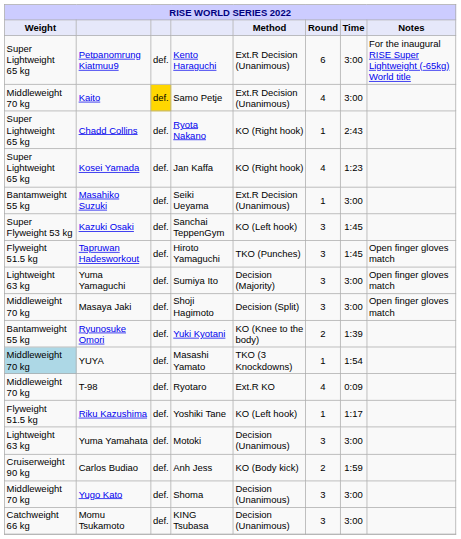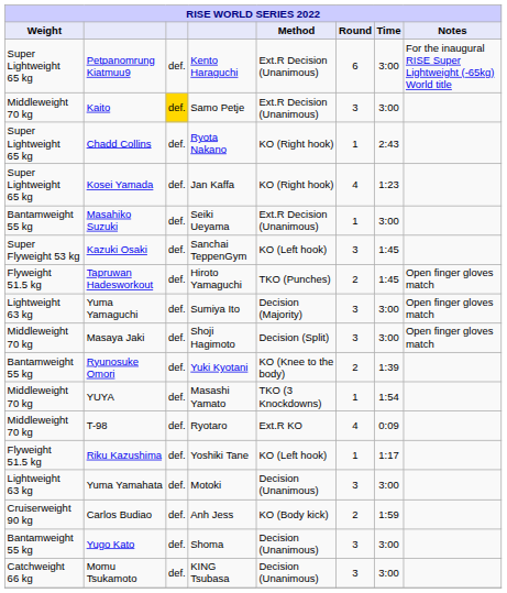 <table class="wikitable" style="font-size: 80%;">
 <tr>
 <th colspan="8" style="background-color: #ccf; color: #000080; text-align: center;"><strong>RISE WORLD SERIES 2022</strong></th>
 </tr>
 <tr>
 <th colspan="1" style="background-color: #E6E8FA; color: #000000; text-align: center;">Weight</th>
 <th colspan="1" style="background-color: #E6E8FA; color: #000000; text-align: center;"></th>
 <th colspan="1" style="background-color: #E6E8FA; color: #000000; text-align: center;"></th>
 <th colspan="1" style="background-color: #E6E8FA; color: #000000; text-align: center;"></th>
 <th colspan="1" style="background-color: #E6E8FA; color: #000000; text-align: center;">Method</th>
 <th colspan="1" style="background-color: #E6E8FA; color: #000000; text-align: center;">Round</th>
 <th colspan="1" style="background-color: #E6E8FA; color: #000000; text-align: center;">Time</th>
 <th colspan="1" style="background-color: #E6E8FA; color: #000000; text-align: center;">Notes</th>
 </tr>
 <tr>
 <td>Super Lightweight 65 kg</td>
 <td> <a href='#'>Petpanomrung Kiatmuu9</a></td>
 <td align=center>def.</td>
 <td> <a href='#'>Kento Haraguchi</a></td>
 <td>Ext.R Decision (Unanimous)</td>
 <td align=center>6</td>
 <td align=center>3:00</td>
 <td>For the inaugural <a href='#'>RISE Super Lightweight (-65kg) World title</a></td>
 </tr>
 <tr>
 <td>Middleweight 70 kg</td>
 <td> <a href='#'>Kaito</a></td>
 <td align=center style="background: gold;">def.</td>
 <td> Samo Petje</td>
 <td>Ext.R Decision (Unanimous)</td>
-<td align=center>4</td>
+<td align=center>3</td>
 <td align=center>3:00</td>
 <td></td>
 </tr>
 <tr>
 <td>Super Lightweight 65 kg</td>
 <td> <a href='#'>Chadd Collins</a></td>
 <td align=center>def.</td>
 <td> <a href='#'>Ryota Nakano</a></td>
 <td>KO (Right hook)</td>
 <td align=center>1</td>
 <td align=center>2:43</td>
 <td></td>
 </tr>
 <tr>
 <td>Super Lightweight 65 kg</td>
 <td> <a href='#'>Kosei Yamada</a></td>
 <td align=center>def.</td>
 <td> Jan Kaffa</td>
 <td>KO (Right hook)</td>
 <td align=center>4</td>
 <td align=center>1:23</td>
 <td></td>
 </tr>
 <tr>
 <td>Bantamweight 55 kg</td>
 <td> <a href='#'>Masahiko Suzuki</a></td>
 <td align=center>def.</td>
 <td> Seiki Ueyama</td>
 <td>Ext.R Decision (Unanimous)</td>
 <td align=center>1</td>
 <td align=center>3:00</td>
 <td></td>
 </tr>
 <tr>
 <td>Super Flyweight 53 kg</td>
 <td> <a href='#'>Kazuki Osaki</a></td>
 <td align=center>def.</td>
 <td> Sanchai TeppenGym</td>
 <td>KO (Left hook)</td>
 <td align=center>3</td>
 <td align=center>1:45</td>
 <td></td>
 </tr>
 <tr>
 <td>Flyweight 51.5 kg</td>
 <td> <a href='#'>Tapruwan Hadesworkout</a></td>
 <td align=center>def.</td>
 <td> Hiroto Yamaguchi</td>
 <td>TKO (Punches)</td>
-<td align=center>3</td>
+<td align=center>2</td>
 <td align=center>1:45</td>
 <td>Open finger gloves match</td>
 </tr>
 <tr>
 <td>Lightweight 63 kg</td>
 <td> Yuma Yamaguchi</td>
 <td align=center>def.</td>
 <td> Sumiya Ito</td>
 <td>Decision (Majority)</td>
 <td align=center>3</td>
 <td align=center>3:00</td>
 <td>Open finger gloves match</td>
 </tr>
 <tr>
 <td>Middleweight 70 kg</td>
 <td> Masaya Jaki</td>
 <td align=center>def.</td>
 <td> Shoji Hagimoto</td>
 <td>Decision (Split)</td>
 <td align=center>3</td>
 <td align=center>3:00</td>
 <td>Open finger gloves match</td>
 </tr>
 <tr>
 <td>Bantamweight 55 kg</td>
 <td> <a href='#'>Ryunosuke Omori</a></td>
 <td align=center>def.</td>
 <td> <a href='#'>Yuki Kyotani</a></td>
 <td>KO (Knee to the body)</td>
 <td align=center>2</td>
 <td align=center>1:39</td>
 <td></td>
 </tr>
 <tr>
-<td style="background: lightblue;">Middleweight 70 kg</td>
+<td>Middleweight 70 kg</td>
 <td> YUYA</td>
 <td align=center>def.</td>
 <td> Masashi Yamato</td>
 <td>TKO (3 Knockdowns)</td>
 <td align=center>1</td>
 <td align=center>1:54</td>
 <td></td>
 </tr>
 <tr>
 <td>Middleweight 70 kg</td>
 <td> T-98</td>
 <td align=center>def.</td>
 <td> Ryotaro</td>
 <td>Ext.R KO</td>
 <td align=center>4</td>
 <td align=center>0:09</td>
 <td></td>
 </tr>
 <tr>
 <td>Flyweight 51.5 kg</td>
 <td> <a href='#'>Riku Kazushima</a></td>
 <td align=center>def.</td>
 <td> Yoshiki Tane</td>
 <td>KO (Left hook)</td>
 <td align=center>1</td>
 <td align=center>1:17</td>
 <td></td>
 </tr>
 <tr>
 <td>Lightweight 63 kg</td>
 <td> Yuma Yamahata</td>
 <td align=center>def.</td>
 <td> Motoki</td>
 <td>Decision (Unanimous)</td>
 <td align=center>3</td>
 <td align=center>3:00</td>
 <td></td>
 </tr>
 <tr>
 <td>Cruiserweight 90 kg</td>
 <td> Carlos Budiao</td>
 <td align=center>def.</td>
 <td> Anh Jess</td>
 <td>KO (Body kick)</td>
 <td align=center>2</td>
 <td align=center>1:59</td>
 <td></td>
 </tr>
 <tr>
-<td>Middleweight 70 kg</td>
+<td>Bantamweight 55 kg</td>
 <td> <a href='#'>Yugo Kato</a></td>
 <td align=center>def.</td>
 <td> Shoma</td>
 <td>Decision (Unanimous)</td>
 <td align=center>3</td>
 <td align=center>3:00</td>
 <td></td>
 </tr>
 <tr>
 <td>Catchweight 66 kg</td>
 <td> Momu Tsukamoto</td>
 <td align=center>def.</td>
 <td> KING Tsubasa</td>
 <td>Decision (Unanimous)</td>
 <td align=center>3</td>
 <td align=center>3:00</td>
 <td></td>
 </tr>
 <tr>
 </tr>
 </table>
